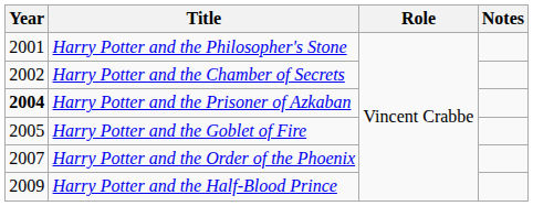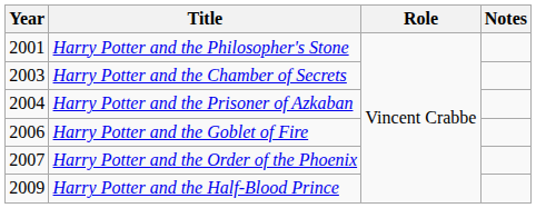 <table class = "wikitable">
 <tr>
 <th>Year</th>
 <th>Title</th>
 <th>Role</th>
 <th>Notes</th>
 </tr>
 <tr>
 <td>2001</td>
 <td><em><a href='#'>Harry Potter and the Philosopher's Stone</a></em></td>
 <td rowspan = 6>Vincent Crabbe</td>
 <td></td>
 </tr>
 <tr>
-<td>2002</td>
+<td>2003</td>
 <td><em><a href='#'>Harry Potter and the Chamber of Secrets</a></em></td>
 <td></td>
 </tr>
 <tr>
-<td><strong>2004</strong></td>
+<td>2004</td>
 <td><em><a href='#'>Harry Potter and the Prisoner of Azkaban</a></em></td>
 <td></td>
 </tr>
 <tr>
-<td>2005</td>
+<td>2006</td>
 <td><em><a href='#'>Harry Potter and the Goblet of Fire</a></em></td>
 <td></td>
 </tr>
 <tr>
 <td>2007</td>
 <td><em><a href='#'>Harry Potter and the Order of the Phoenix</a></em></td>
 <td></td>
 </tr>
 <tr>
 <td>2009</td>
 <td><em><a href='#'>Harry Potter and the Half-Blood Prince</a></em></td>
 <td></td>
 </tr>
 </table>
